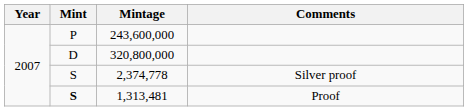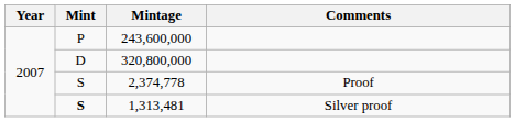 <table class="wikitable sortable" style="min-width:65%; text-align:center;">
 <tr>
 <th width="10%">Year</th>
 <th width="10%">Mint</th>
 <th width="20%">Mintage</th>
 <th width="60%">Comments</th>
 </tr>
 <tr>
 <td rowspan="4">2007</td>
 <td>P</td>
 <td>243,600,000</td>
 <td></td>
 </tr>
 <tr>
 <td>D</td>
 <td>320,800,000</td>
 <td></td>
 </tr>
 <tr>
 <td>S</td>
 <td>2,374,778</td>
-<td>Silver proof</td>
+<td>Proof</td>
 </tr>
 <tr>
 <td><strong>S</strong></td>
 <td>1,313,481</td>
-<td>Proof</td>
+<td>Silver proof</td>
 </tr>
 </table>
